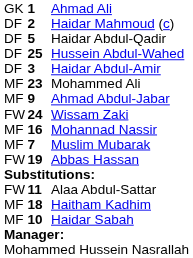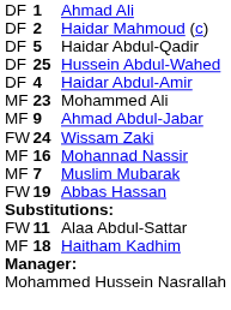 <table style="font-size: 90%" cellspacing="0" cellpadding="0">
 <tr>
 <td colspan="4"></td>
 </tr>
 <tr>
 <th width="25"></th>
 <th width="25"></th>
 </tr>
 <tr>
-<td>GK</td>
+<td>DF</td>
 <td><strong>1</strong></td>
 <td> <a href='#'>Ahmad Ali</a></td>
 </tr>
 <tr>
 <td>DF</td>
 <td><strong>2</strong></td>
 <td> <a href='#'>Haidar Mahmoud</a> (<a href='#'>c</a>)</td>
 </tr>
 <tr>
 <td>DF</td>
 <td><strong>5</strong></td>
 <td> Haidar Abdul-Qadir</td>
 <td></td>
 <td></td>
 </tr>
 <tr>
 <td>DF</td>
 <td><strong>25</strong></td>
 <td> <a href='#'>Hussein Abdul-Wahed</a></td>
 </tr>
 <tr>
 <td>DF</td>
-<td><strong>3</strong></td>
+<td><strong>4</strong></td>
 <td> <a href='#'>Haidar Abdul-Amir</a></td>
 </tr>
 <tr>
 <td>MF</td>
 <td><strong>23</strong></td>
 <td> Mohammed Ali</td>
 </tr>
 <tr>
 <td>MF</td>
 <td><strong>9</strong></td>
 <td> <a href='#'>Ahmad Abdul-Jabar</a></td>
 <td></td>
 </tr>
 <tr>
 <td>FW</td>
 <td><strong>24</strong></td>
 <td> <a href='#'>Wissam Zaki</a></td>
 <td></td>
 <td></td>
 </tr>
 <tr>
 <td>MF</td>
 <td><strong>16</strong></td>
 <td> <a href='#'>Mohannad Nassir</a></td>
 </tr>
 <tr>
 <td>MF</td>
 <td><strong>7</strong></td>
 <td> <a href='#'>Muslim Mubarak</a></td>
 </tr>
 <tr>
 <td>FW</td>
 <td><strong>19</strong></td>
 <td> <a href='#'>Abbas Hassan</a></td>
 <td></td>
 <td></td>
 </tr>
 <tr>
 <td colspan=4><strong>Substitutions:</strong></td>
 </tr>
 <tr>
 <td>FW</td>
 <td><strong>11</strong></td>
 <td> Alaa Abdul-Sattar</td>
 <td></td>
 <td></td>
 </tr>
 <tr>
 <td>MF</td>
 <td><strong>18</strong></td>
 <td> <a href='#'>Haitham Kadhim</a></td>
 <td></td>
 <td></td>
 </tr>
 <tr>
-<td>MF</td>
-<td><strong>10</strong></td>
-<td> <a href='#'>Haidar Sabah</a></td>
-<td></td>
-<td></td>
-</tr>
-<tr>
 <td colspan=4><strong>Manager:</strong></td>
 </tr>
 <tr>
 <td colspan="4"> Mohammed Hussein Nasrallah</td>
 </tr>
 </table>
